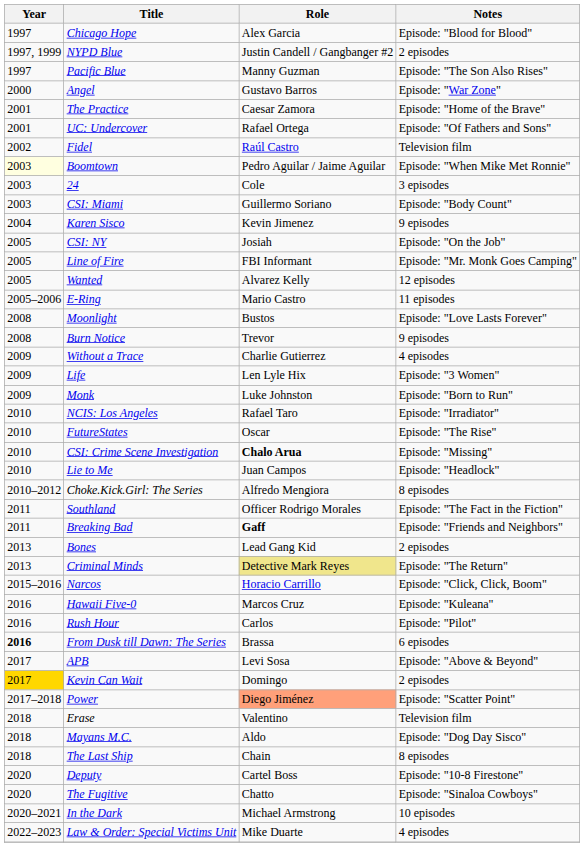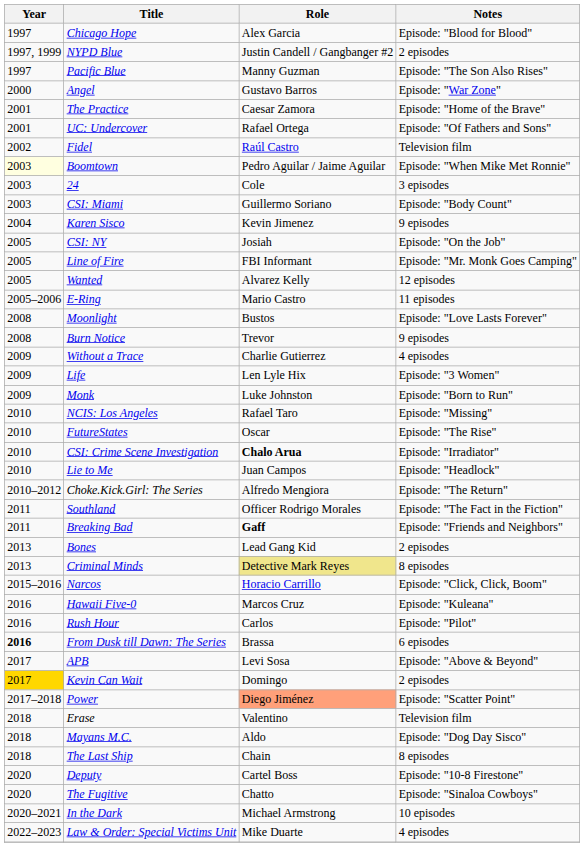 <table class="wikitable sortable">
 <tr>
 <th>Year</th>
 <th>Title</th>
 <th>Role</th>
 <th>Notes</th>
 </tr>
 <tr>
 <td>1997</td>
 <td><em><a href='#'>Chicago Hope</a></em></td>
 <td>Alex Garcia</td>
 <td>Episode: "Blood for Blood"</td>
 </tr>
 <tr>
 <td>1997, 1999</td>
 <td><em><a href='#'>NYPD Blue</a></em></td>
 <td>Justin Candell / Gangbanger #2</td>
 <td>2 episodes</td>
 </tr>
 <tr>
 <td>1997</td>
 <td><a href='#'><em>Pacific Blue</em></a></td>
 <td>Manny Guzman</td>
 <td>Episode: "The Son Also Rises"</td>
 </tr>
 <tr>
 <td>2000</td>
 <td><a href='#'><em>Angel</em></a></td>
 <td>Gustavo Barros</td>
 <td>Episode: "<a href='#'>War Zone</a>"</td>
 </tr>
 <tr>
 <td>2001</td>
 <td><em><a href='#'>The Practice</a></em></td>
 <td>Caesar Zamora</td>
 <td>Episode: "Home of the Brave"</td>
 </tr>
 <tr>
 <td>2001</td>
 <td><em><a href='#'>UC: Undercover</a></em></td>
 <td>Rafael Ortega</td>
 <td>Episode: "Of Fathers and Sons"</td>
 </tr>
 <tr>
 <td>2002</td>
 <td><a href='#'><em>Fidel</em></a></td>
 <td><a href='#'>Raúl Castro</a></td>
 <td>Television film</td>
 </tr>
 <tr>
 <td style="background: lightyellow;">2003</td>
 <td><a href='#'><em>Boomtown</em></a></td>
 <td>Pedro Aguilar / Jaime Aguilar</td>
 <td>Episode: "When Mike Met Ronnie"</td>
 </tr>
 <tr>
 <td>2003</td>
 <td><a href='#'><em>24</em></a></td>
 <td>Cole</td>
 <td>3 episodes</td>
 </tr>
 <tr>
 <td>2003</td>
 <td><em><a href='#'>CSI: Miami</a></em></td>
 <td>Guillermo Soriano</td>
 <td>Episode: "Body Count"</td>
 </tr>
 <tr>
 <td>2004</td>
 <td><em><a href='#'>Karen Sisco</a></em></td>
 <td>Kevin Jimenez</td>
 <td>9 episodes</td>
 </tr>
 <tr>
 <td>2005</td>
 <td><em><a href='#'>CSI: NY</a></em></td>
 <td>Josiah</td>
 <td>Episode: "On the Job"</td>
 </tr>
 <tr>
 <td>2005</td>
 <td><a href='#'><em>Line of Fire</em></a></td>
 <td>FBI Informant</td>
 <td>Episode: "Mr. Monk Goes Camping"</td>
 </tr>
 <tr>
 <td>2005</td>
 <td><a href='#'><em>Wanted</em></a></td>
 <td>Alvarez Kelly</td>
 <td>12 episodes</td>
 </tr>
 <tr>
 <td>2005–2006</td>
 <td><em><a href='#'>E-Ring</a></em></td>
 <td>Mario Castro</td>
 <td>11 episodes</td>
 </tr>
 <tr>
 <td>2008</td>
 <td><a href='#'><em>Moonlight</em></a></td>
 <td>Bustos</td>
 <td>Episode: "Love Lasts Forever"</td>
 </tr>
 <tr>
 <td>2008</td>
 <td><em><a href='#'>Burn Notice</a></em></td>
 <td>Trevor</td>
 <td>9 episodes</td>
 </tr>
 <tr>
 <td>2009</td>
 <td><em><a href='#'>Without a Trace</a></em></td>
 <td>Charlie Gutierrez</td>
 <td>4 episodes</td>
 </tr>
 <tr>
 <td>2009</td>
 <td><a href='#'><em>Life</em></a></td>
 <td>Len Lyle Hix</td>
 <td>Episode: "3 Women"</td>
 </tr>
 <tr>
 <td>2009</td>
 <td><a href='#'><em>Monk</em></a></td>
 <td>Luke Johnston</td>
 <td>Episode: "Born to Run"</td>
 </tr>
 <tr>
 <td>2010</td>
 <td><em><a href='#'>NCIS: Los Angeles</a></em></td>
 <td>Rafael Taro</td>
-<td>Episode: "Irradiator"</td>
+<td>Episode: "Missing"</td>
 </tr>
 <tr>
 <td>2010</td>
 <td><em><a href='#'>FutureStates</a></em></td>
 <td>Oscar</td>
 <td>Episode: "The Rise"</td>
 </tr>
 <tr>
 <td>2010</td>
 <td><em><a href='#'>CSI: Crime Scene Investigation</a></em></td>
 <td><strong>Chalo Arua</strong></td>
-<td>Episode: "Missing"</td>
+<td>Episode: "Irradiator"</td>
 </tr>
 <tr>
 <td>2010</td>
 <td><em><a href='#'>Lie to Me</a></em></td>
 <td>Juan Campos</td>
 <td>Episode: "Headlock"</td>
 </tr>
 <tr>
 <td>2010–2012</td>
 <td><em>Choke.Kick.Girl: The Series</em></td>
 <td>Alfredo Mengiora</td>
-<td>8 episodes</td>
+<td>Episode: "The Return"</td>
 </tr>
 <tr>
 <td>2011</td>
 <td><a href='#'><em>Southland</em></a></td>
 <td>Officer Rodrigo Morales</td>
 <td>Episode: "The Fact in the Fiction"</td>
 </tr>
 <tr>
 <td>2011</td>
 <td><em><a href='#'>Breaking Bad</a></em></td>
 <td><strong>Gaff</strong></td>
 <td>Episode: "Friends and Neighbors"</td>
 </tr>
 <tr>
 <td>2013</td>
 <td><a href='#'><em>Bones</em></a></td>
 <td>Lead Gang Kid</td>
 <td>2 episodes</td>
 </tr>
 <tr>
 <td>2013</td>
 <td><em><a href='#'>Criminal Minds</a></em></td>
 <td style="background: khaki;">Detective Mark Reyes</td>
-<td>Episode: "The Return"</td>
+<td>8 episodes</td>
 </tr>
 <tr>
 <td>2015–2016</td>
 <td><em><a href='#'>Narcos</a></em></td>
 <td><a href='#'>Horacio Carrillo</a></td>
 <td>Episode: "Click, Click, Boom"</td>
 </tr>
 <tr>
 <td>2016</td>
 <td><a href='#'><em>Hawaii Five-0</em></a></td>
 <td>Marcos Cruz</td>
 <td>Episode: "Kuleana"</td>
 </tr>
 <tr>
 <td>2016</td>
 <td><a href='#'><em>Rush Hour</em></a></td>
 <td>Carlos</td>
 <td>Episode: "Pilot"</td>
 </tr>
 <tr>
 <td><strong>2016</strong></td>
 <td><em><a href='#'>From Dusk till Dawn: The Series</a></em></td>
 <td>Brassa</td>
 <td>6 episodes</td>
 </tr>
 <tr>
 <td>2017</td>
 <td><a href='#'><em>APB</em></a></td>
 <td>Levi Sosa</td>
 <td>Episode: "Above & Beyond"</td>
 </tr>
 <tr>
 <td style="background: gold;">2017</td>
 <td><em><a href='#'>Kevin Can Wait</a></em></td>
 <td>Domingo</td>
 <td>2 episodes</td>
 </tr>
 <tr>
 <td>2017–2018</td>
 <td><a href='#'><em>Power</em></a></td>
 <td style="background: lightsalmon;">Diego Jiménez</td>
 <td>Episode: "Scatter Point"</td>
 </tr>
 <tr>
 <td>2018</td>
 <td><em>Erase</em></td>
 <td>Valentino</td>
 <td>Television film</td>
 </tr>
 <tr>
 <td>2018</td>
 <td><em><a href='#'>Mayans M.C.</a></em></td>
 <td>Aldo</td>
 <td>Episode: "Dog Day Sisco"</td>
 </tr>
 <tr>
 <td>2018</td>
 <td><a href='#'><em>The Last Ship</em></a></td>
 <td>Chain</td>
 <td>8 episodes</td>
 </tr>
 <tr>
 <td>2020</td>
 <td><a href='#'><em>Deputy</em></a></td>
 <td>Cartel Boss</td>
 <td>Episode: "10-8 Firestone"</td>
 </tr>
 <tr>
 <td>2020</td>
 <td><a href='#'><em>The Fugitive</em></a></td>
 <td>Chatto</td>
 <td>Episode: "Sinaloa Cowboys"</td>
 </tr>
 <tr>
 <td>2020–2021</td>
 <td><a href='#'><em>In the Dark</em></a></td>
 <td>Michael Armstrong</td>
 <td>10 episodes</td>
 </tr>
 <tr>
 <td>2022–2023</td>
 <td><em><a href='#'>Law & Order: Special Victims Unit</a></em></td>
 <td>Mike Duarte</td>
 <td>4 episodes</td>
 </tr>
 <tr>
 </tr>
 </table>
